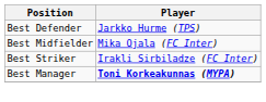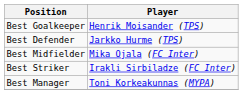 <table class="wikitable">
 <tr>
 <th>Position</th>
 <th>Player</th>
+</tr>
+<tr>
+<td>Best Goalkeeper</td>
+<td> <a href='#'>Henrik Moisander</a> <em>(<a href='#'>TPS</a>)</em></td>
 </tr>
 <tr>
 <td>Best Defender</td>
 <td> <a href='#'>Jarkko Hurme</a> <em>(<a href='#'>TPS</a>)</em></td>
 </tr>
 <tr>
 <td>Best Midfielder</td>
 <td> <a href='#'>Mika Ojala</a> <em>(<a href='#'>FC Inter</a>)</em></td>
 </tr>
 <tr>
 <td>Best Striker</td>
 <td> <a href='#'>Irakli Sirbiladze</a> <em>(<a href='#'>FC Inter</a>)</em></td>
 </tr>
 <tr>
 <td>Best Manager</td>
-<td><strong> <a href='#'>Toni Korkeakunnas</a> <em>(<a href='#'>MYPA</a>)</em></strong></td>
+<td> <a href='#'>Toni Korkeakunnas</a> <em>(<a href='#'>MYPA</a>)</em></td>
 </tr>
 <tr>
 </tr>
 </table>
